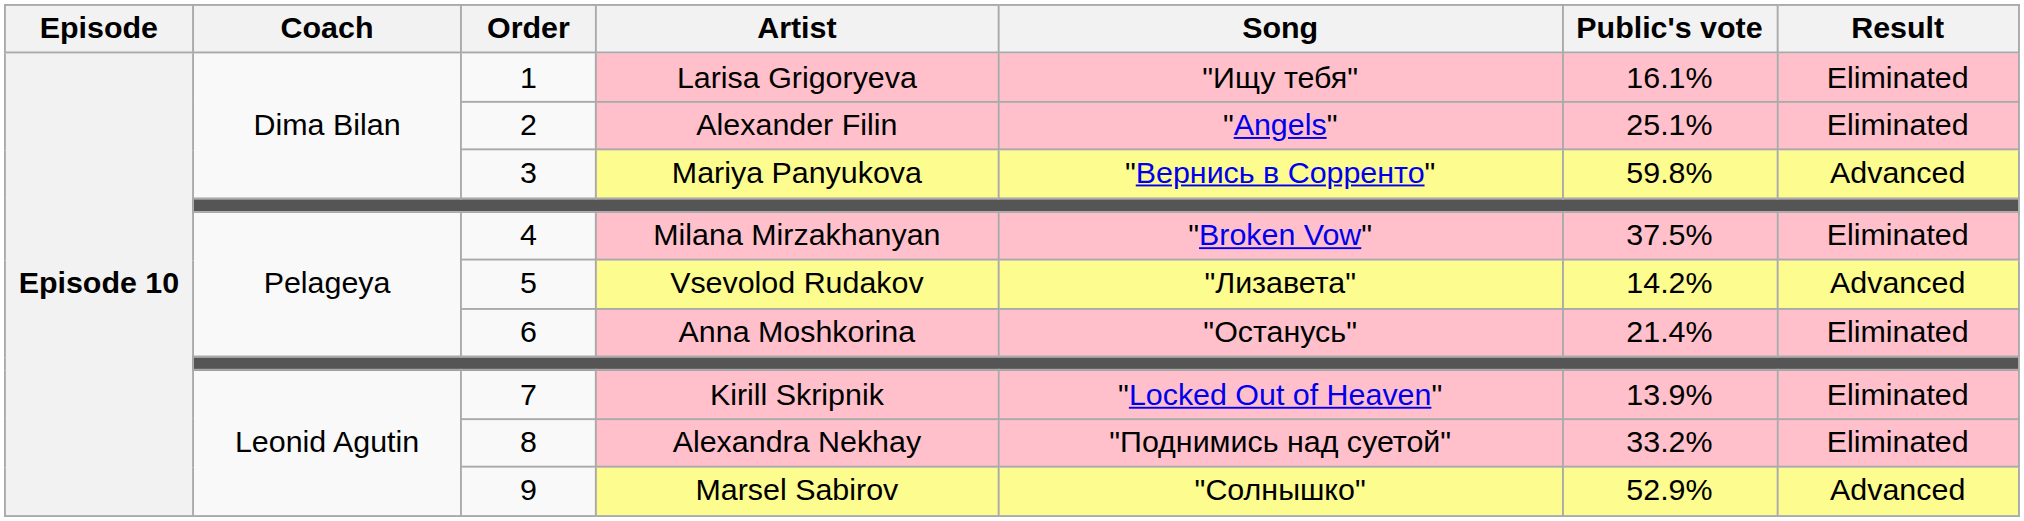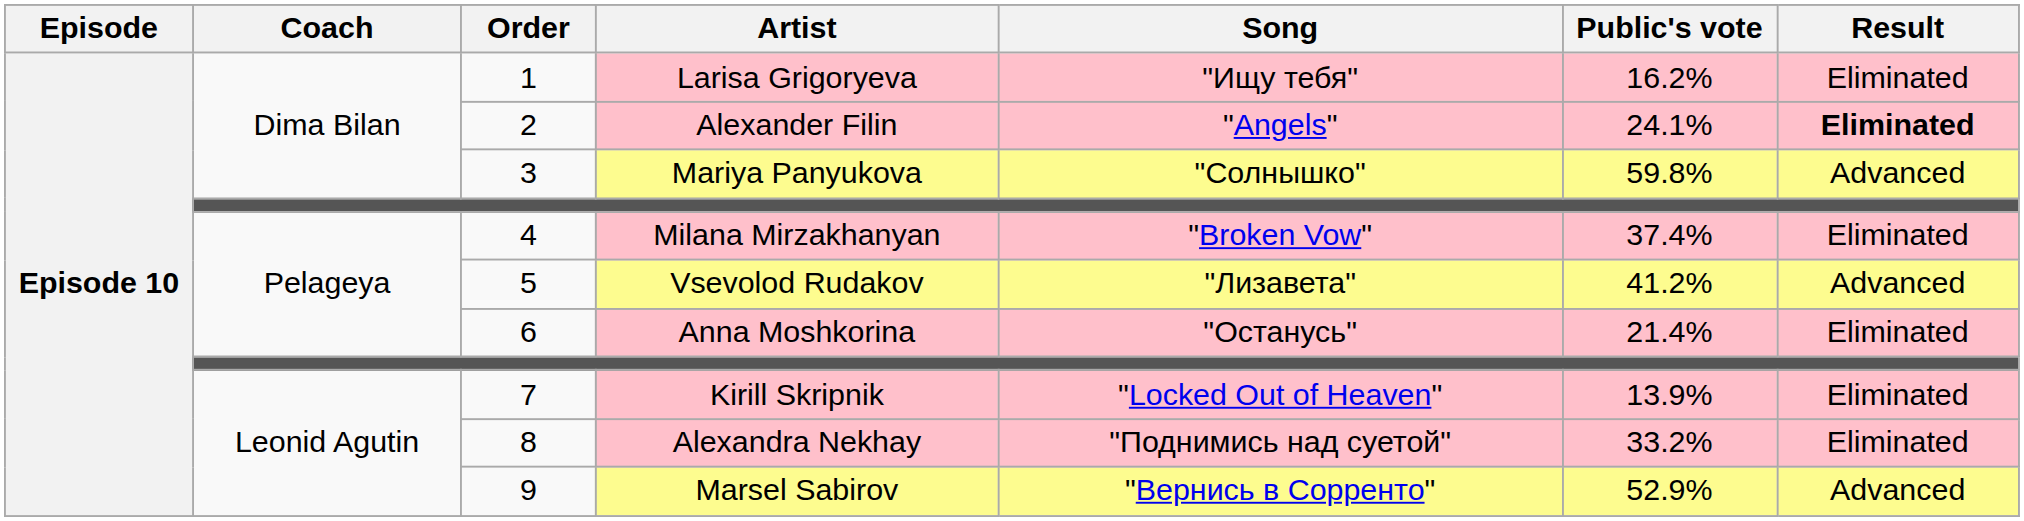 <table class="wikitable" style="text-align:center; width:120%;">
 <tr>
 <th style="width:07%;">Episode</th>
 <th style="width:10%;">Coach</th>
 <th style="width:05%;">Order</th>
 <th style="width:15%;">Artist</th>
 <th style="width:21%;">Song</th>
 <th style="width:08%;">Public's vote</th>
 <th style="width:09%;">Result</th>
 </tr>
 <tr>
 <th rowspan=11 scope="row">Episode 10 <br> </th>
 <td rowspan=3>Dima Bilan</td>
 <td>1</td>
 <td style="background:pink;">Larisa Grigoryeva</td>
 <td style="background:pink;">"Ищу тебя"</td>
-<td style="background:pink;">16.1%</td>
+<td style="background:pink;">16.2%</td>
 <td style="background:pink;">Eliminated</td>
 </tr>
 <tr>
 <td>2</td>
 <td style="background:pink;">Alexander Filin</td>
 <td style="background:pink;">"<a href='#'>Angels</a>"</td>
-<td style="background:pink;">25.1%</td>
-<td style="background:pink;">Eliminated</td>
+<td style="background:pink;">24.1%</td>
+<td style="background:pink;"><strong>Eliminated</strong></td>
 </tr>
 <tr>
 <td>3</td>
 <td style="background:#fdfc8f;">Mariya Panyukova</td>
-<td style="background:#fdfc8f;">"<a href='#'>Вернись в Сорренто</a>"</td>
+<td style="background:#fdfc8f;">"Солнышко"</td>
 <td style="background:#fdfc8f;">59.8%</td>
 <td style="background:#fdfc8f;">Advanced</td>
 </tr>
 <tr>
 <td colspan=6 style="background:#555555;"></td>
 </tr>
 <tr>
 <td rowspan=3>Pelageya</td>
 <td>4</td>
 <td style="background:pink;">Milana Mirzakhanyan</td>
 <td style="background:pink;">"<a href='#'>Broken Vow</a>"</td>
-<td style="background:pink;">37.5%</td>
+<td style="background:pink;">37.4%</td>
 <td style="background:pink;">Eliminated</td>
 </tr>
 <tr>
 <td>5</td>
 <td style="background:#fdfc8f;">Vsevolod Rudakov</td>
 <td style="background:#fdfc8f;">"Лизавета"</td>
-<td style="background:#fdfc8f;">14.2%</td>
+<td style="background:#fdfc8f;">41.2%</td>
 <td style="background:#fdfc8f;">Advanced</td>
 </tr>
 <tr>
 <td>6</td>
 <td style="background:pink;">Anna Moshkorina</td>
 <td style="background:pink;">"Останусь"</td>
 <td style="background:pink;">21.4%</td>
 <td style="background:pink;">Eliminated</td>
 </tr>
 <tr>
 <td colspan=6 style="background:#555555;"></td>
 </tr>
 <tr>
 <td rowspan=3>Leonid Agutin</td>
 <td>7</td>
 <td style="background:pink;">Kirill Skripnik</td>
 <td style="background:pink;">"<a href='#'>Locked Out of Heaven</a>"</td>
 <td style="background:pink;">13.9%</td>
 <td style="background:pink;">Eliminated</td>
 </tr>
 <tr>
 <td>8</td>
 <td style="background:pink;">Alexandra Nekhay</td>
 <td style="background:pink;">"Поднимись над суетой"</td>
 <td style="background:pink;">33.2%</td>
 <td style="background:pink;">Eliminated</td>
 </tr>
 <tr>
 <td>9</td>
 <td style="background:#fdfc8f;">Marsel Sabirov</td>
-<td style="background:#fdfc8f;">"Солнышко"</td>
+<td style="background:#fdfc8f;">"<a href='#'>Вернись в Сорренто</a>"</td>
 <td style="background:#fdfc8f;">52.9%</td>
 <td style="background:#fdfc8f;">Advanced</td>
 </tr>
 </table>
